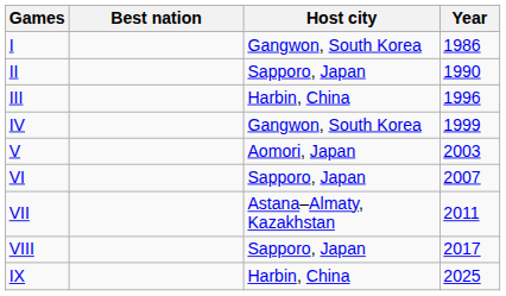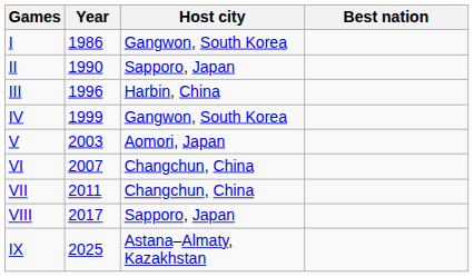 <table class=wikitable>
 <tr>
 <th width=50>Games</th>
+<th width=50>Year</th>
+<th width=180>Host city</th>
 <th width=160>Best nation</th>
-<th width=180>Host city</th>
-<th width=50>Year</th>
 </tr>
 <tr>
 <td><a href='#'>I</a></td>
+<td><a href='#'>1986</a></td>
+<td><a href='#'>Gangwon</a>, <a href='#'>South Korea</a></td>
 <td></td>
-<td><a href='#'>Gangwon</a>, <a href='#'>South Korea</a></td>
-<td><a href='#'>1986</a></td>
 </tr>
 <tr>
 <td><a href='#'>II</a></td>
+<td><a href='#'>1990</a></td>
+<td><a href='#'>Sapporo</a>, <a href='#'>Japan</a></td>
 <td></td>
-<td><a href='#'>Sapporo</a>, <a href='#'>Japan</a></td>
-<td><a href='#'>1990</a></td>
 </tr>
 <tr>
 <td><a href='#'>III</a></td>
+<td><a href='#'>1996</a></td>
+<td><a href='#'>Harbin</a>, <a href='#'>China</a></td>
 <td></td>
-<td><a href='#'>Harbin</a>, <a href='#'>China</a></td>
-<td><a href='#'>1996</a></td>
 </tr>
 <tr>
 <td><a href='#'>IV</a></td>
+<td><a href='#'>1999</a></td>
+<td><a href='#'>Gangwon</a>, <a href='#'>South Korea</a></td>
 <td></td>
-<td><a href='#'>Gangwon</a>, <a href='#'>South Korea</a></td>
-<td><a href='#'>1999</a></td>
 </tr>
 <tr>
 <td><a href='#'>V</a></td>
+<td><a href='#'>2003</a></td>
+<td><a href='#'>Aomori</a>, <a href='#'>Japan</a></td>
 <td></td>
-<td><a href='#'>Aomori</a>, <a href='#'>Japan</a></td>
-<td><a href='#'>2003</a></td>
 </tr>
 <tr>
 <td><a href='#'>VI</a></td>
+<td><a href='#'>2007</a></td>
+<td><a href='#'>Changchun</a>, <a href='#'>China</a></td>
 <td></td>
-<td><a href='#'>Sapporo</a>, <a href='#'>Japan</a></td>
-<td><a href='#'>2007</a></td>
 </tr>
 <tr>
 <td><a href='#'>VII</a></td>
+<td><a href='#'>2011</a></td>
+<td><a href='#'>Changchun</a>, <a href='#'>China</a></td>
 <td></td>
-<td><a href='#'>Astana</a>–<a href='#'>Almaty</a>, <a href='#'>Kazakhstan</a></td>
-<td><a href='#'>2011</a></td>
 </tr>
 <tr>
 <td><a href='#'>VIII</a></td>
+<td><a href='#'>2017</a></td>
+<td><a href='#'>Sapporo</a>, <a href='#'>Japan</a></td>
 <td></td>
-<td><a href='#'>Sapporo</a>, <a href='#'>Japan</a></td>
-<td><a href='#'>2017</a></td>
 </tr>
 <tr>
 <td><a href='#'>IX</a></td>
+<td><a href='#'>2025</a></td>
+<td><a href='#'>Astana</a>–<a href='#'>Almaty</a>, <a href='#'>Kazakhstan</a></td>
 <td></td>
-<td><a href='#'>Harbin</a>, <a href='#'>China</a></td>
-<td><a href='#'>2025</a></td>
 </tr>
 </table>
